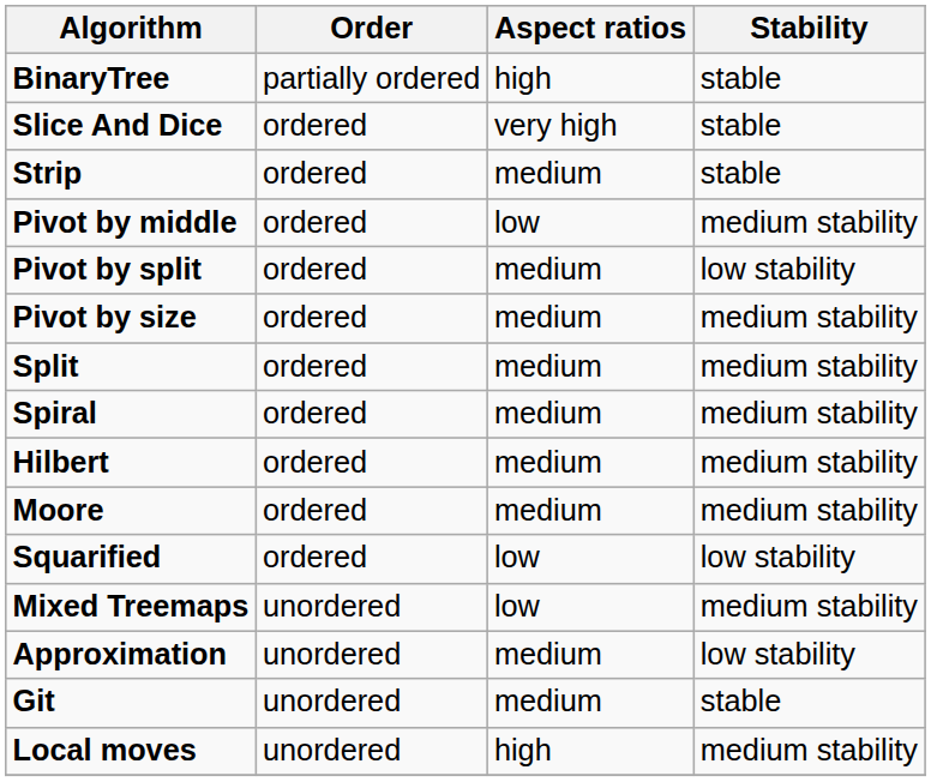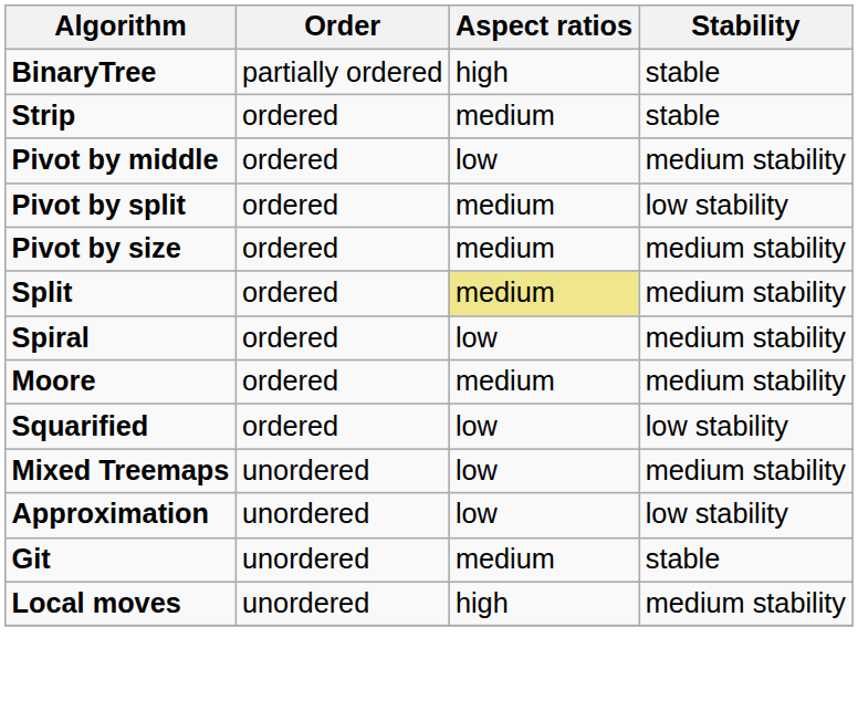 <table class="wikitable sortable">
 <tr>
 <th>Algorithm</th>
 <th>Order</th>
 <th>Aspect ratios</th>
 <th>Stability</th>
 </tr>
 <tr>
 <td><strong>BinaryTree</strong></td>
 <td>partially ordered</td>
 <td data-sort-value="d">high</td>
-<td>stable</td>
-</tr>
-<tr>
-<td><strong>Slice And Dice</strong></td>
-<td>ordered</td>
-<td data-sort-value="e">very high</td>
 <td>stable</td>
 </tr>
 <tr>
 <td><strong>Strip</strong></td>
 <td>ordered</td>
 <td data-sort-value="c">medium</td>
 <td>stable</td>
 </tr>
 <tr>
 <td><strong>Pivot by middle</strong></td>
 <td>ordered</td>
 <td data-sort-value="a">low</td>
 <td>medium stability</td>
 </tr>
 <tr>
 <td><strong>Pivot by split</strong></td>
 <td>ordered</td>
 <td data-sort-value="c">medium</td>
 <td>low stability</td>
 </tr>
 <tr>
 <td><strong>Pivot by size</strong></td>
 <td>ordered</td>
 <td data-sort-value="c">medium</td>
 <td>medium stability</td>
 </tr>
 <tr>
 <td><strong>Split</strong></td>
 <td>ordered</td>
-<td data-sort-value="c">medium</td>
+<td data-sort-value="c" style="background: khaki;">medium</td>
 <td>medium stability</td>
 </tr>
 <tr>
 <td><strong>Spiral</strong></td>
 <td>ordered</td>
-<td data-sort-value="c">medium</td>
-<td>medium stability</td>
-</tr>
-<tr>
-<td><strong>Hilbert</strong></td>
-<td>ordered</td>
-<td data-sort-value="c">medium</td>
+<td data-sort-value="a">low</td>
 <td>medium stability</td>
 </tr>
 <tr>
 <td><strong>Moore</strong></td>
 <td>ordered</td>
 <td data-sort-value="c">medium</td>
 <td>medium stability</td>
 </tr>
 <tr>
 <td><strong>Squarified</strong></td>
 <td>ordered</td>
 <td data-sort-value="a">low</td>
 <td>low stability</td>
 </tr>
 <tr>
 <td><strong>Mixed Treemaps</strong></td>
 <td>unordered</td>
 <td data-sort-value="a">low</td>
 <td>medium stability</td>
 </tr>
 <tr>
 <td><strong>Approximation</strong></td>
 <td>unordered</td>
-<td data-sort-value="c">medium</td>
+<td data-sort-value="a">low</td>
 <td>low stability</td>
 </tr>
 <tr>
 <td><strong>Git</strong></td>
 <td>unordered</td>
 <td data-sort-value="c">medium</td>
 <td>stable</td>
 </tr>
 <tr>
 <td><strong>Local moves</strong></td>
 <td>unordered</td>
 <td data-sort-value="d">high</td>
 <td>medium stability</td>
 </tr>
 <tr>
 </tr>
 </table>
